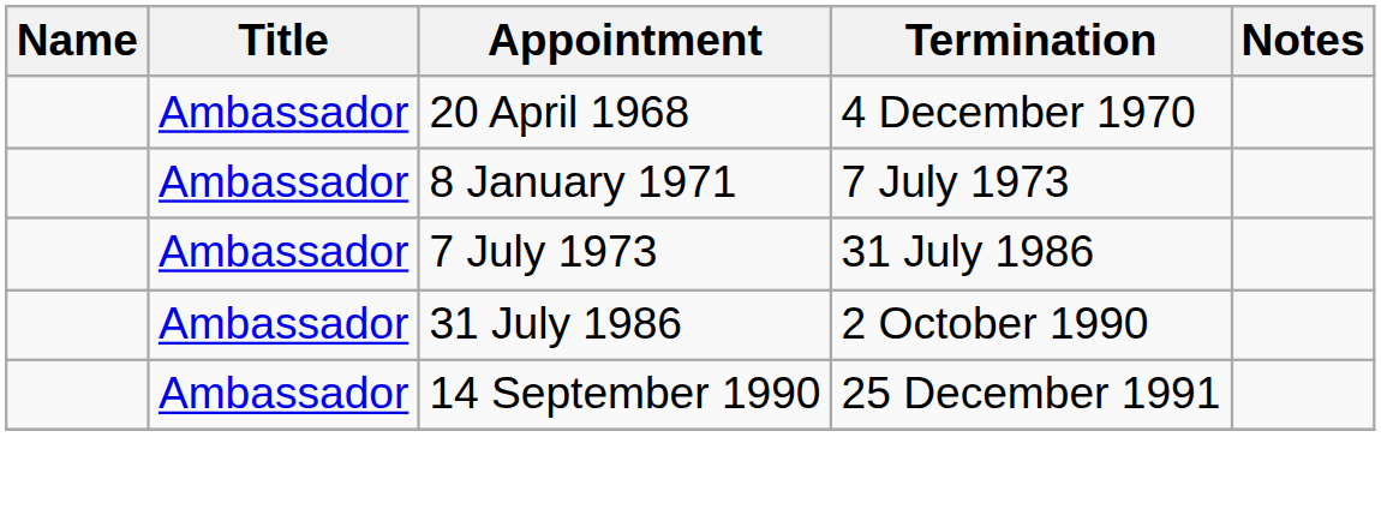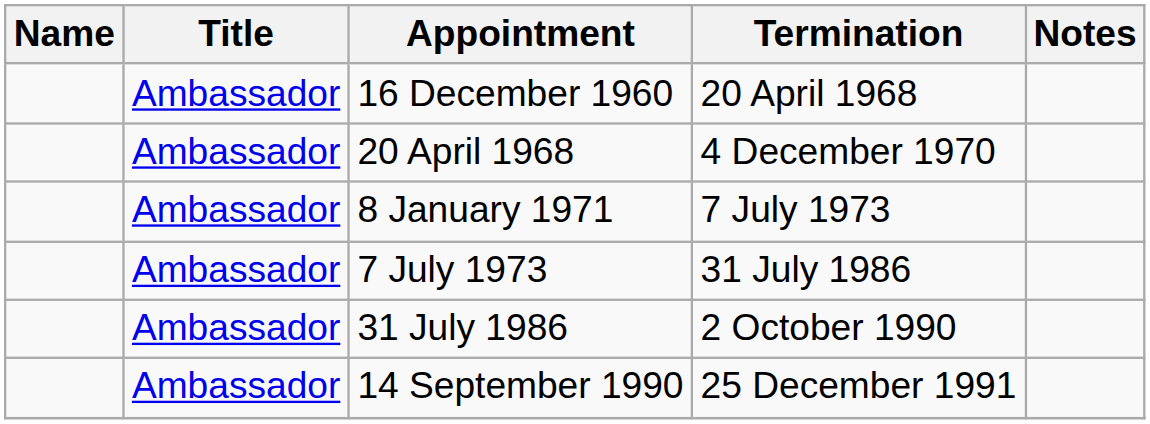 <table class="wikitable">
 <tr valign="middle">
 <th>Name</th>
 <th>Title</th>
 <th>Appointment</th>
 <th>Termination</th>
 <th>Notes</th>
+</tr>
+<tr>
+<td></td>
+<td><a href='#'>Ambassador</a></td>
+<td>16 December 1960</td>
+<td>20 April 1968</td>
+<td></td>
 </tr>
 <tr>
 <td></td>
 <td><a href='#'>Ambassador</a></td>
 <td>20 April 1968</td>
 <td>4 December 1970</td>
 <td></td>
 </tr>
 <tr>
 <td></td>
 <td><a href='#'>Ambassador</a></td>
 <td>8 January 1971</td>
 <td>7 July 1973</td>
 <td></td>
 </tr>
 <tr>
 <td></td>
 <td><a href='#'>Ambassador</a></td>
 <td>7 July 1973</td>
 <td>31 July 1986</td>
 <td></td>
 </tr>
 <tr>
 <td></td>
 <td><a href='#'>Ambassador</a></td>
 <td>31 July 1986</td>
 <td>2 October 1990</td>
 <td></td>
 </tr>
 <tr>
 <td></td>
 <td><a href='#'>Ambassador</a></td>
 <td>14 September 1990</td>
 <td>25 December 1991</td>
 <td></td>
 </tr>
 <tr>
 </tr>
 </table>
